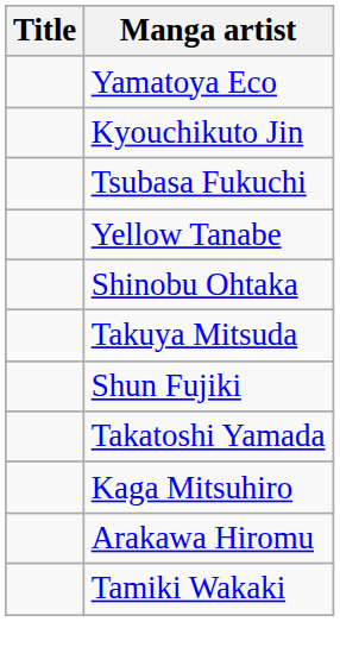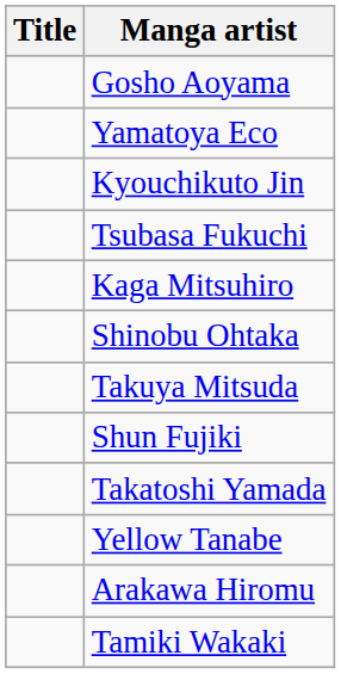 <table class="wikitable sortable">
 <tr>
 <th>Title</th>
 <th>Manga artist</th>
+</tr>
+<tr>
+<td></td>
+<td><a href='#'>Gosho Aoyama</a></td>
 </tr>
 <tr>
 <td></td>
 <td><a href='#'>Yamatoya Eco</a></td>
 </tr>
 <tr>
 <td></td>
 <td><a href='#'>Kyouchikuto Jin</a></td>
 </tr>
 <tr>
 <td></td>
 <td><a href='#'>Tsubasa Fukuchi</a></td>
 </tr>
 <tr>
 <td></td>
-<td><a href='#'>Yellow Tanabe</a></td>
+<td><a href='#'>Kaga Mitsuhiro</a></td>
 </tr>
 <tr>
 <td></td>
 <td><a href='#'>Shinobu Ohtaka</a></td>
 </tr>
 <tr>
 <td></td>
 <td><a href='#'>Takuya Mitsuda</a></td>
 </tr>
 <tr>
 <td></td>
 <td><a href='#'>Shun Fujiki</a></td>
 </tr>
 <tr>
 <td></td>
 <td><a href='#'>Takatoshi Yamada</a></td>
 </tr>
 <tr>
 <td></td>
-<td><a href='#'>Kaga Mitsuhiro</a></td>
+<td><a href='#'>Yellow Tanabe</a></td>
 </tr>
 <tr>
 <td></td>
 <td><a href='#'>Arakawa Hiromu</a></td>
 </tr>
 <tr>
 <td></td>
 <td><a href='#'>Tamiki Wakaki</a></td>
 </tr>
 </table>
